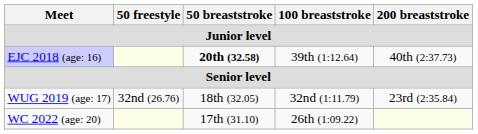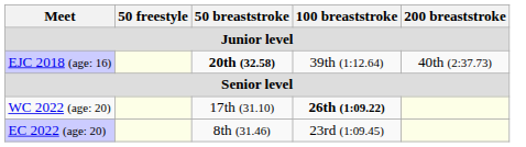 <table class="sortable wikitable">
 <tr>
 <th>Meet</th>
 <th class="unsortable">50 freestyle</th>
 <th class="unsortable">50 breaststroke</th>
 <th class="unsortable">100 breaststroke</th>
 <th class="unsortable">200 breaststroke</th>
 </tr>
 <tr bgcolor="#DDDDDD">
 <td colspan="5" align="center"><strong>Junior level</strong></td>
 </tr>
 <tr>
 <td style="background:#ccccff"><a href='#'>EJC 2018</a> <small>(age: 16)</small></td>
 <td style="background:#fdffe7"></td>
 <td align="center"><strong>20th <small>(32.58)</small></strong></td>
 <td align="center">39th <small>(1:12.64)</small></td>
 <td align="center">40th <small>(2:37.73)</small></td>
 </tr>
 <tr bgcolor="#DDDDDD">
 <td colspan="5" align="center"><strong>Senior level</strong></td>
 </tr>
 <tr>
-<td><a href='#'>WUG 2019</a> <small>(age: 17)</small></td>
-<td align="center">32nd <small>(26.76)</small></td>
-<td align="center">18th <small>(32.05)</small></td>
-<td align="center">32nd <small>(1:11.79)</small></td>
-<td align="center">23rd <small>(2:35.84)</small></td>
-</tr>
-<tr>
 <td><a href='#'>WC 2022</a> <small>(age: 20)</small></td>
 <td style="background:#fdffe7"></td>
 <td align="center">17th <small>(31.10)</small></td>
-<td align="center">26th <small>(1:09.22)</small></td>
+<td align="center"><strong>26th <small>(1:09.22)</small></strong></td>
+<td style="background:#fdffe7"></td>
+</tr>
+<tr>
+<td style="background:#ccccff"><a href='#'>EC 2022</a> <small>(age: 20)</small></td>
+<td style="background:#fdffe7"></td>
+<td align="center">8th <small>(31.46)</small></td>
+<td align="center">23rd <small>(1:09.45)</small></td>
 <td style="background:#fdffe7"></td>
 </tr>
 </table>
